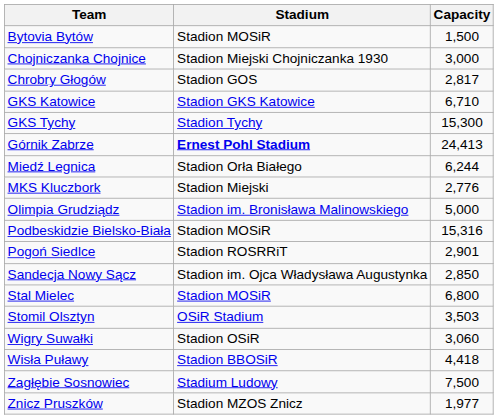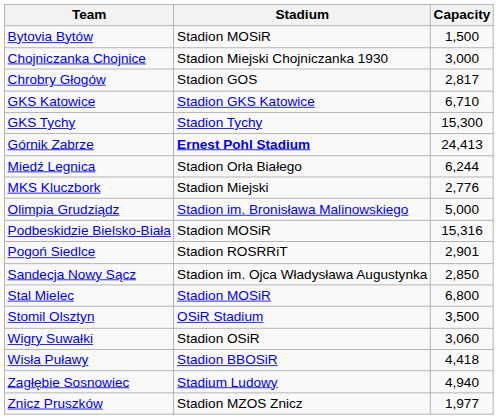 <table class="wikitable sortable">
 <tr>
 <th>Team</th>
 <th>Stadium</th>
 <th>Capacity</th>
 </tr>
 <tr>
 <td><a href='#'>Bytovia Bytów</a></td>
 <td>Stadion MOSiR</td>
 <td style="text-align:center;">1,500</td>
 </tr>
 <tr>
 <td><a href='#'>Chojniczanka Chojnice</a></td>
 <td>Stadion Miejski Chojniczanka 1930</td>
 <td style="text-align:center;">3,000</td>
 </tr>
 <tr>
 <td><a href='#'>Chrobry Głogów</a></td>
 <td>Stadion GOS</td>
 <td style="text-align:center;">2,817</td>
 </tr>
 <tr>
 <td><a href='#'>GKS Katowice</a></td>
 <td><a href='#'>Stadion GKS Katowice</a></td>
 <td style="text-align:center;">6,710</td>
 </tr>
 <tr>
 <td><a href='#'>GKS Tychy</a></td>
 <td><a href='#'>Stadion Tychy</a></td>
 <td style="text-align:center;">15,300</td>
 </tr>
 <tr>
 <td><a href='#'>Górnik Zabrze</a></td>
 <td><strong><a href='#'>Ernest Pohl Stadium</a></strong></td>
 <td style="text-align:center;">24,413</td>
 </tr>
 <tr>
 <td><a href='#'>Miedź Legnica</a></td>
 <td>Stadion Orła Białego</td>
 <td style="text-align:center;">6,244</td>
 </tr>
 <tr>
 <td><a href='#'>MKS Kluczbork</a></td>
 <td>Stadion Miejski</td>
 <td style="text-align:center;">2,776</td>
 </tr>
 <tr>
 <td><a href='#'>Olimpia Grudziądz</a></td>
 <td><a href='#'>Stadion im. Bronisława Malinowskiego</a></td>
 <td style="text-align:center;">5,000</td>
 </tr>
 <tr>
 <td><a href='#'>Podbeskidzie Bielsko-Biała</a></td>
 <td>Stadion MOSiR</td>
 <td style="text-align:center;">15,316</td>
 </tr>
 <tr>
 <td><a href='#'>Pogoń Siedlce</a></td>
 <td>Stadion ROSRRiT</td>
 <td style="text-align:center;">2,901</td>
 </tr>
 <tr>
 <td><a href='#'>Sandecja Nowy Sącz</a></td>
 <td>Stadion im. Ojca Władysława Augustynka</td>
 <td style="text-align:center;">2,850</td>
 </tr>
 <tr>
 <td><a href='#'>Stal Mielec</a></td>
 <td><a href='#'>Stadion MOSiR</a></td>
 <td style="text-align:center;">6,800</td>
 </tr>
 <tr>
 <td><a href='#'>Stomil Olsztyn</a></td>
 <td><a href='#'>OSiR Stadium</a></td>
-<td style="text-align:center;">3,503</td>
+<td style="text-align:center;">3,500</td>
 </tr>
 <tr>
 <td><a href='#'>Wigry Suwałki</a></td>
 <td>Stadion OSiR</td>
 <td style="text-align:center;">3,060</td>
 </tr>
 <tr>
 <td><a href='#'>Wisła Puławy</a></td>
 <td><a href='#'>Stadion BBOSiR</a></td>
 <td style="text-align:center;">4,418</td>
 </tr>
 <tr>
 <td><a href='#'>Zagłębie Sosnowiec</a></td>
 <td><a href='#'>Stadium Ludowy</a></td>
-<td style="text-align:center;">7,500</td>
+<td style="text-align:center;">4,940</td>
 </tr>
 <tr>
 <td><a href='#'>Znicz Pruszków</a></td>
 <td>Stadion MZOS Znicz</td>
 <td style="text-align:center;">1,977</td>
 </tr>
 </table>
